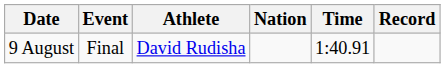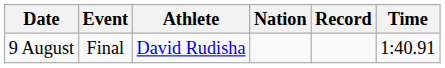 <table class=wikitable style=text-align:center>
 <tr>
 <th>Date</th>
 <th>Event</th>
 <th>Athlete</th>
 <th>Nation</th>
+<th>Record</th>
 <th>Time</th>
-<th>Record</th>
 </tr>
 <tr>
 <td>9 August</td>
 <td>Final</td>
 <td align=left><a href='#'>David Rudisha</a></td>
 <td align=left></td>
+<td></td>
 <td>1:40.91</td>
-<td></td>
 </tr>
 </table>
